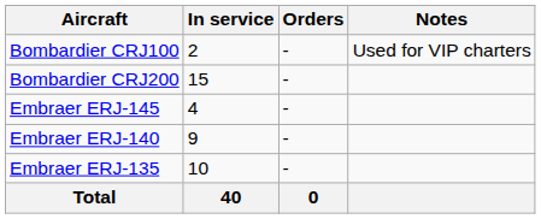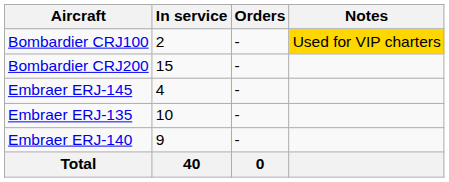 <table class="wikitable">
 <tr>
 <th>Aircraft</th>
 <th>In service</th>
 <th>Orders</th>
 <th>Notes</th>
 </tr>
 <tr>
 <td><a href='#'>Bombardier CRJ100</a></td>
 <td>2</td>
 <td>-</td>
-<td>Used for VIP charters</td>
+<td style="background: gold;">Used for VIP charters</td>
 </tr>
 <tr>
 <td><a href='#'>Bombardier CRJ200</a></td>
 <td>15</td>
 <td>-</td>
 <td></td>
 </tr>
 <tr>
 <td><a href='#'>Embraer ERJ-145</a></td>
 <td>4</td>
 <td>-</td>
 <td></td>
 </tr>
 <tr>
-<td><a href='#'>Embraer ERJ-140</a></td>
-<td>9</td>
+<td><a href='#'>Embraer ERJ-135</a></td>
+<td>10</td>
 <td>-</td>
 <td></td>
 </tr>
 <tr>
-<td><a href='#'>Embraer ERJ-135</a></td>
-<td>10</td>
+<td><a href='#'>Embraer ERJ-140</a></td>
+<td>9</td>
 <td>-</td>
 <td></td>
 </tr>
 <tr>
 <th>Total</th>
 <th>40</th>
 <th>0</th>
 <th></th>
 </tr>
 </table>
